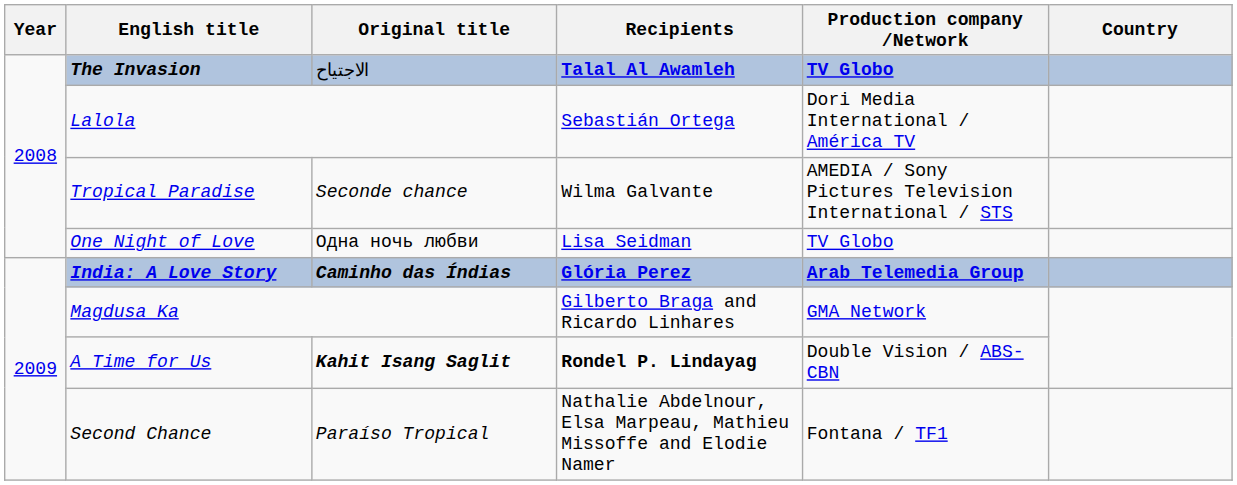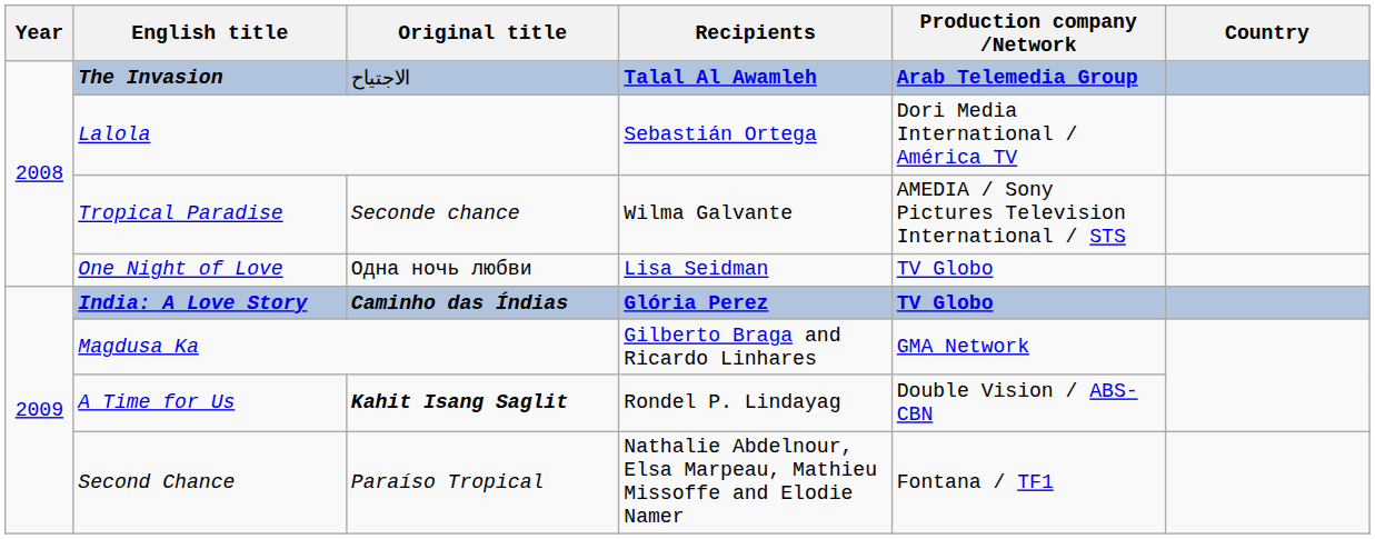 <table class="wikitable" width="100%">
 <tr>
 <th width=5%>Year</th>
 <th width=20%>English title</th>
 <th width=20%>Original title</th>
 <th width=20%>Recipients</th>
 <th width=20%>Production company /Network</th>
 <th width=15%>Country</th>
 </tr>
 <tr>
 <td rowspan="4" style="text-align:center;"><a href='#'>2008</a><br></td>
 <td style="background:#B0C4DE;"><strong><em>The Invasion</em></strong></td>
 <td style="background:#B0C4DE;">الاجتياح</td>
 <td style="background:#B0C4DE;"><strong><a href='#'>Talal Al Awamleh</a></strong></td>
-<td style="background:#B0C4DE;"><strong><a href='#'>TV Globo</a></strong></td>
+<td style="background:#B0C4DE;"><strong><a href='#'>Arab Telemedia Group</a></strong></td>
 <td style="background:#B0C4DE;"><strong></strong></td>
 </tr>
 <tr>
 <td colspan="2"><em><a href='#'>Lalola</a></em></td>
 <td><a href='#'>Sebastián Ortega</a></td>
 <td>Dori Media International / <a href='#'>América TV</a></td>
 <td></td>
 </tr>
 <tr>
 <td><em><a href='#'>Tropical Paradise</a></em></td>
 <td><em>Seconde chance</em></td>
 <td>Wilma Galvante</td>
 <td>AMEDIA / Sony Pictures Television International / <a href='#'>STS</a></td>
 <td></td>
 </tr>
 <tr>
 <td><em><a href='#'>One Night of Love</a></em></td>
 <td>Одна ночь любви</td>
 <td><a href='#'>Lisa Seidman</a></td>
 <td><a href='#'>TV Globo</a></td>
 <td></td>
 </tr>
 <tr>
 <td rowspan="4" style="text-align:center;"><a href='#'>2009</a><br></td>
 <td style="background:#B0C4DE;"><strong><em><a href='#'>India: A Love Story</a></em></strong></td>
 <td style="background:#B0C4DE;"><strong><em>Caminho das Índias</em></strong></td>
 <td style="background:#B0C4DE;"><strong><a href='#'>Glória Perez</a></strong></td>
-<td style="background:#B0C4DE;"><strong><a href='#'>Arab Telemedia Group</a></strong></td>
+<td style="background:#B0C4DE;"><strong><a href='#'>TV Globo</a></strong></td>
 <td style="background:#B0C4DE;"><strong></strong></td>
 </tr>
 <tr>
 <td colspan="2"><em><a href='#'>Magdusa Ka</a></em></td>
 <td><a href='#'>Gilberto Braga</a> and Ricardo Linhares</td>
 <td><a href='#'>GMA Network</a></td>
 <td rowspan="2"></td>
 </tr>
 <tr>
 <td><em><a href='#'>A Time for Us</a></em></td>
 <td><strong><em>Kahit Isang Saglit</em></strong></td>
-<td><strong>Rondel P. Lindayag</strong></td>
+<td>Rondel P. Lindayag</td>
 <td>Double Vision / <a href='#'>ABS-CBN</a></td>
 </tr>
 <tr>
 <td><em>Second Chance</em></td>
 <td><em>Paraíso Tropical</em></td>
 <td>Nathalie Abdelnour, Elsa Marpeau, Mathieu Missoffe and Elodie Namer</td>
 <td>Fontana / <a href='#'>TF1</a></td>
 <td></td>
 </tr>
 </table>
